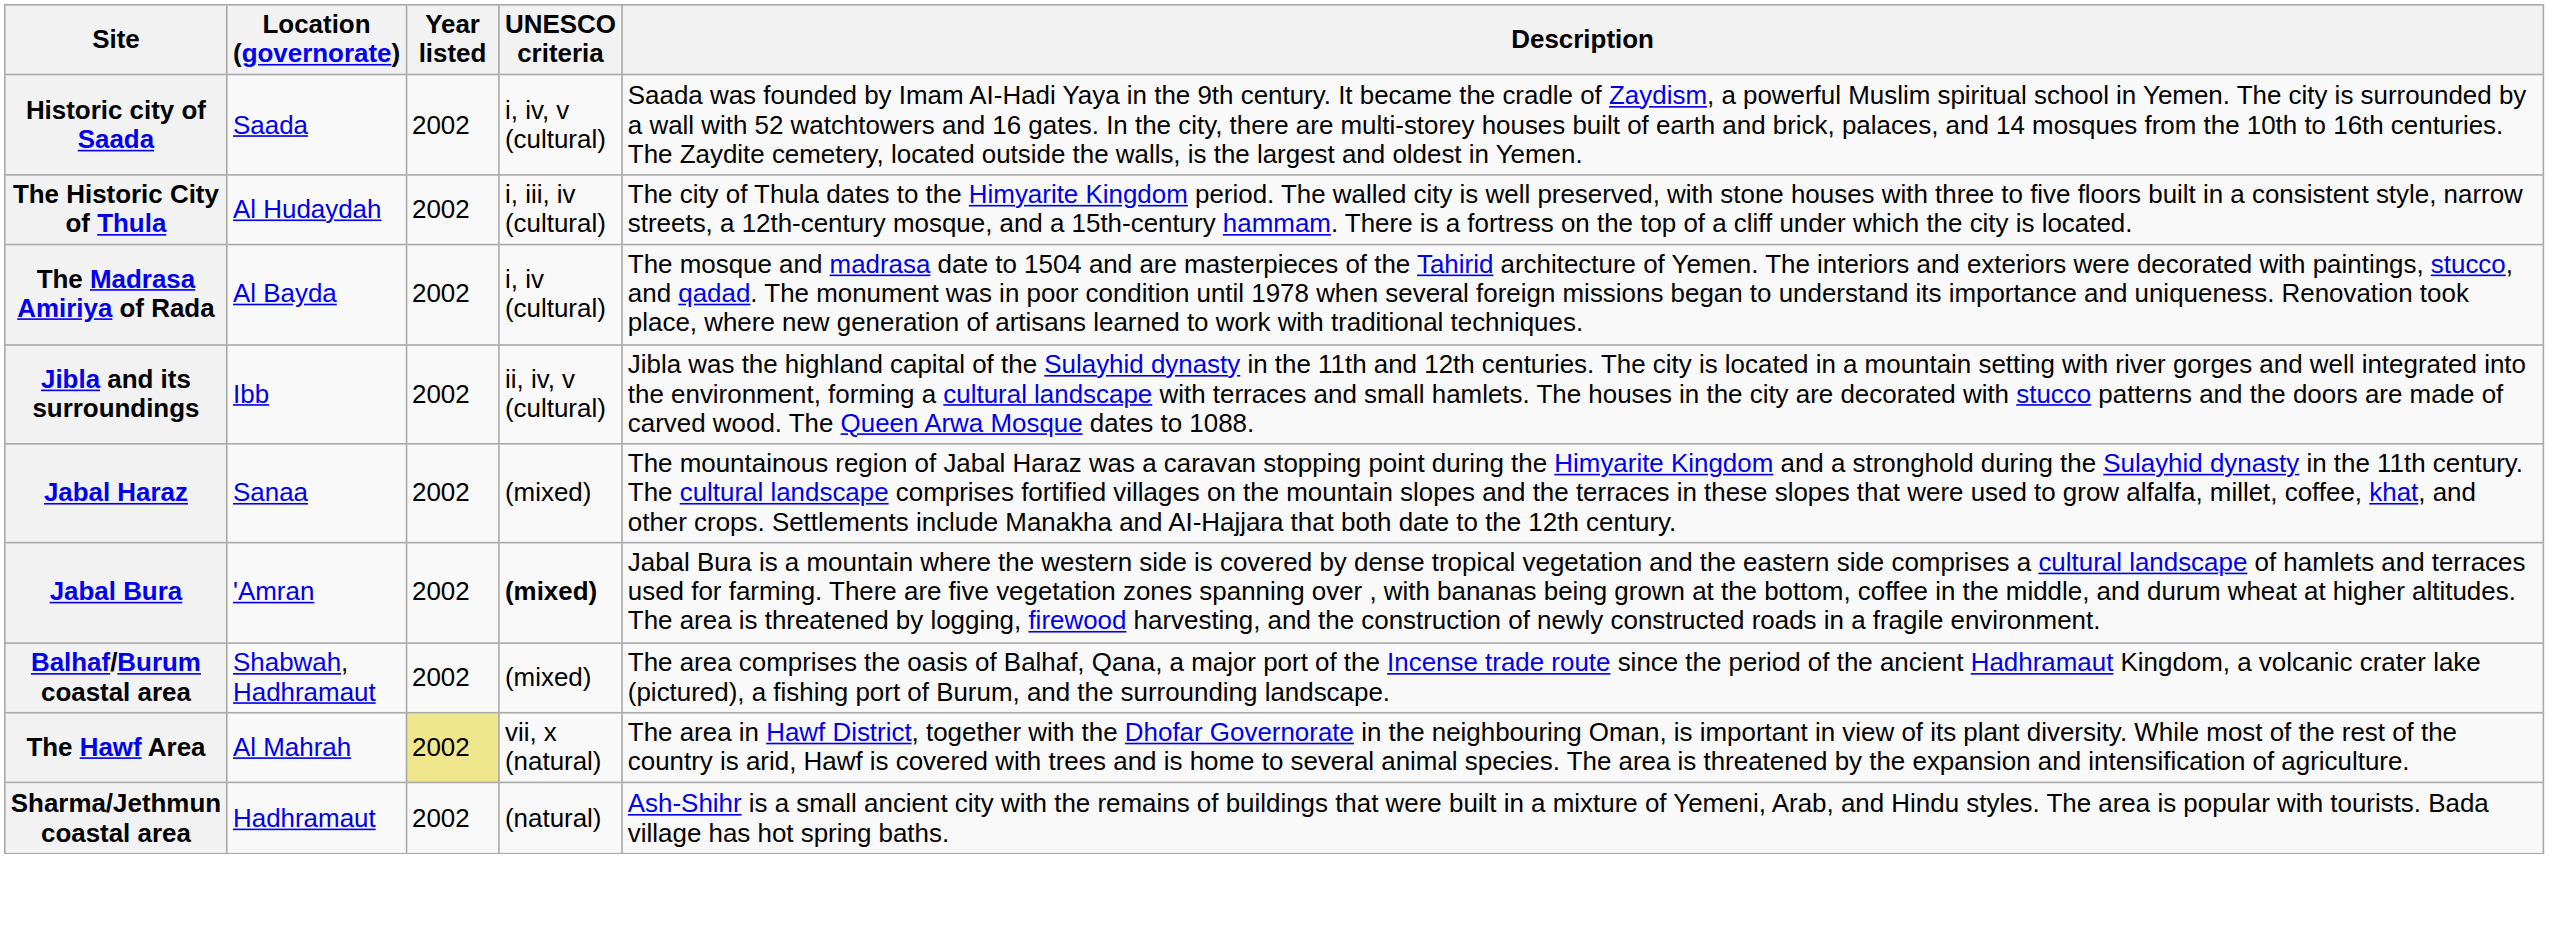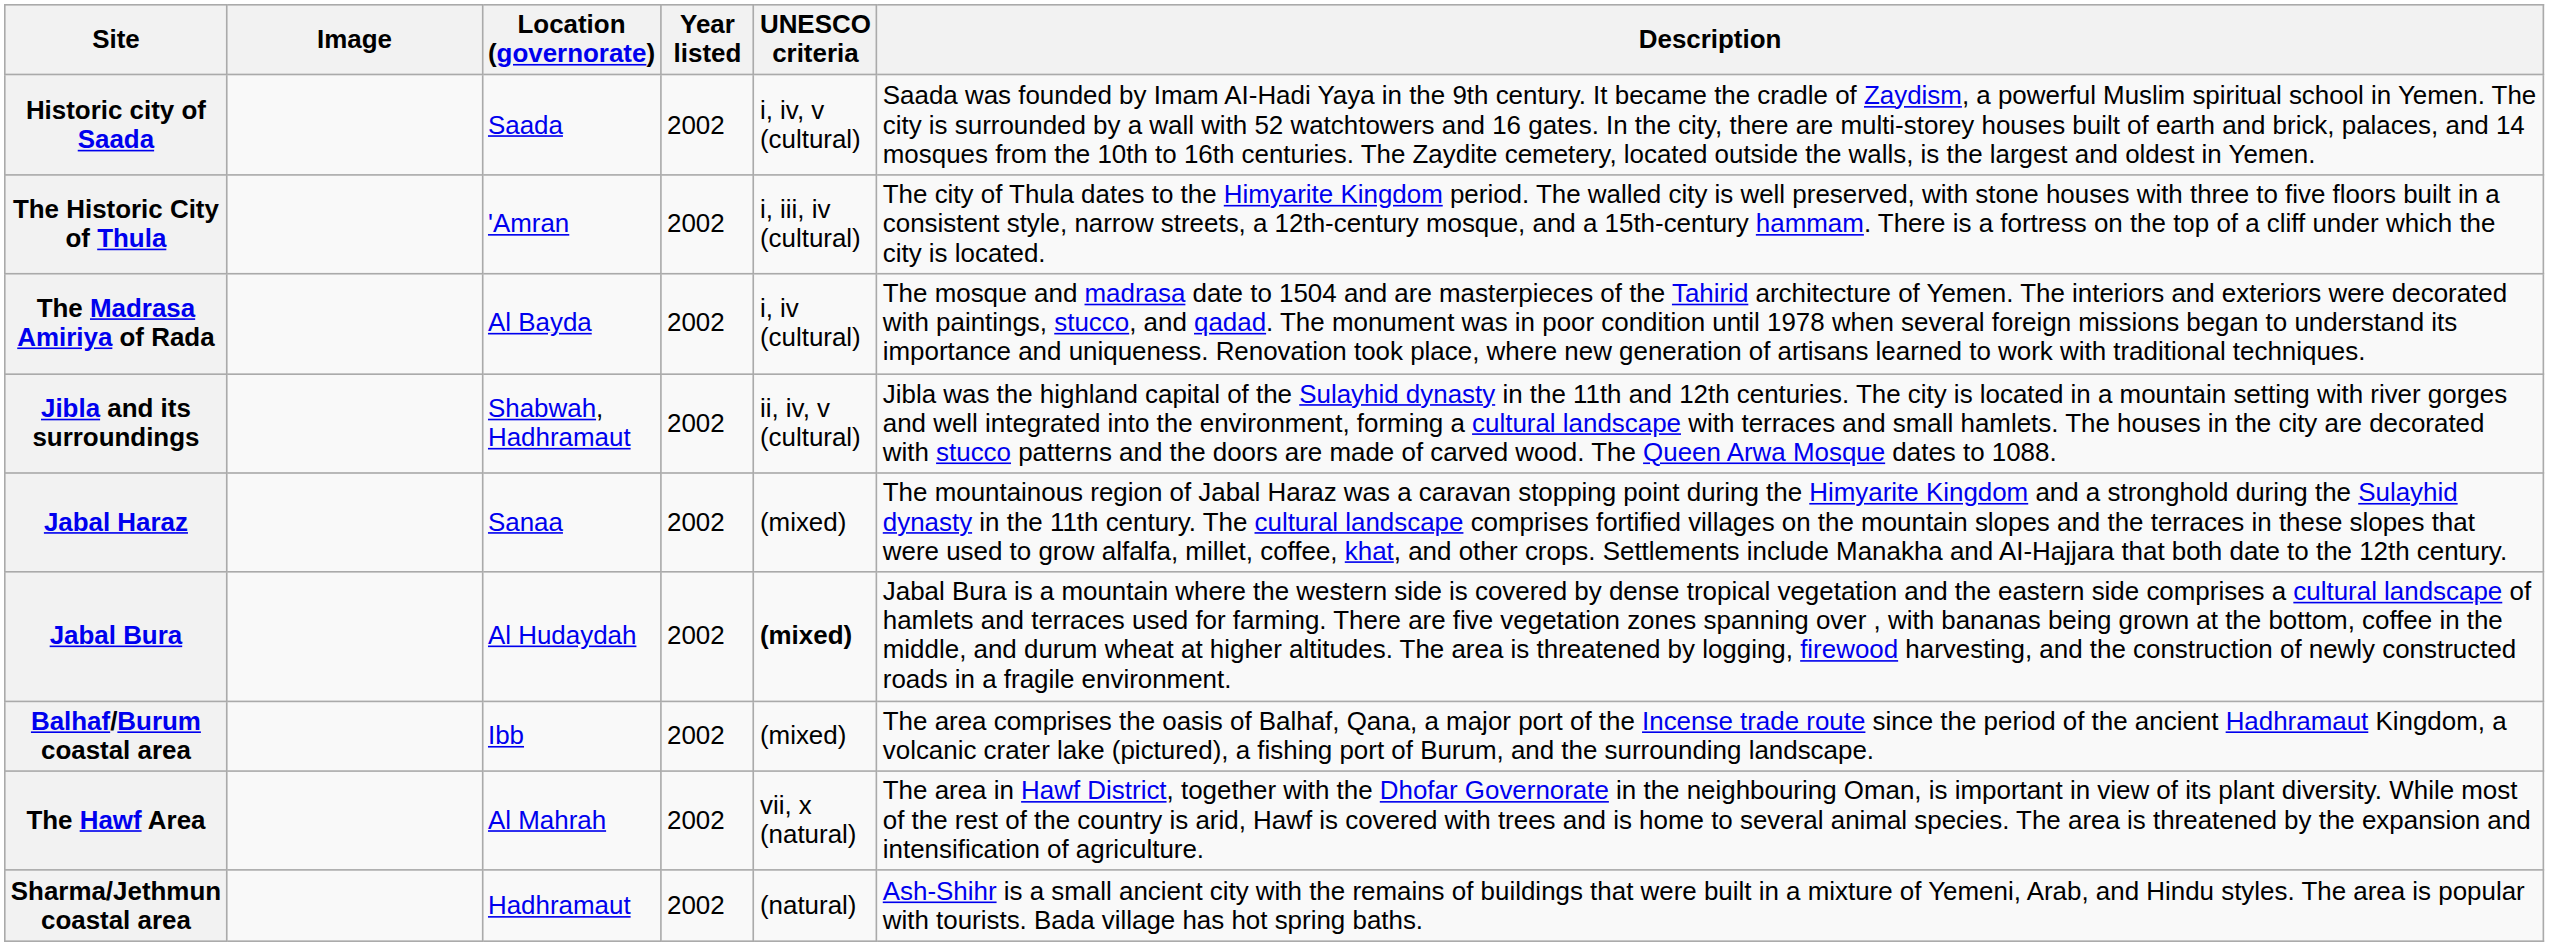 <table class="wikitable sortable plainrowheaders">
 <tr>
 <th style="width:100px;" scope="col">Site</th>
+<th class="unsortable" style="width:150px;" scope="col">Image</th>
 <th style="width:80px;" scope="col">Location (<a href='#'>governorate</a>)</th>
 <th style="width:50px;" scope="col">Year listed</th>
 <th style="width:60px;" scope="col">UNESCO criteria</th>
 <th scope="col" class="unsortable">Description</th>
 </tr>
 <tr>
 <th scope="row">Historic city of <a href='#'>Saada</a></th>
+<td></td>
 <td><a href='#'>Saada</a></td>
 <td>2002</td>
 <td>i, iv, v (cultural)</td>
 <td>Saada was founded by Imam AI-Hadi Yaya in the 9th century. It became the cradle of <a href='#'>Zaydism</a>, a powerful Muslim spiritual school in Yemen. The city is surrounded by a wall with 52 watchtowers and 16 gates. In the city, there are multi-storey houses built of earth and brick, palaces, and 14 mosques from the 10th to 16th centuries. The Zaydite cemetery, located outside the walls, is the largest and oldest in Yemen.</td>
 </tr>
 <tr>
 <th scope="row">The Historic City of <a href='#'>Thula</a></th>
-<td><a href='#'>Al Hudaydah</a></td>
+<td></td>
+<td><a href='#'>'Amran</a></td>
 <td>2002</td>
 <td>i, iii, iv (cultural)</td>
 <td>The city of Thula dates to the <a href='#'>Himyarite Kingdom</a> period. The walled city is well preserved, with stone houses with three to five floors built in a consistent style, narrow streets, a 12th-century mosque, and a 15th-century <a href='#'>hammam</a>. There is a fortress on the top of a cliff under which the city is located.</td>
 </tr>
 <tr>
 <th scope="row">The <a href='#'>Madrasa Amiriya</a> of Rada</th>
+<td></td>
 <td><a href='#'>Al Bayda</a></td>
 <td>2002</td>
 <td>i, iv (cultural)</td>
 <td>The mosque and <a href='#'>madrasa</a> date to 1504 and are masterpieces of the <a href='#'>Tahirid</a> architecture of Yemen. The interiors and exteriors were decorated with paintings, <a href='#'>stucco</a>, and <a href='#'>qadad</a>. The monument was in poor condition until 1978 when several foreign missions began to understand its importance and uniqueness. Renovation took place, where new generation of artisans learned to work with traditional techniques.</td>
 </tr>
 <tr>
 <th scope="row"><a href='#'>Jibla</a> and its surroundings</th>
-<td><a href='#'>Ibb</a></td>
+<td></td>
+<td><a href='#'>Shabwah</a>, <a href='#'>Hadhramaut</a></td>
 <td>2002</td>
 <td>ii, iv, v (cultural)</td>
 <td>Jibla was the highland capital of the <a href='#'>Sulayhid dynasty</a> in the 11th and 12th centuries. The city is located in a mountain setting with river gorges and well integrated into the environment, forming a <a href='#'>cultural landscape</a> with terraces and small hamlets. The houses in the city are decorated with <a href='#'>stucco</a> patterns and the doors are made of carved wood. The <a href='#'>Queen Arwa Mosque</a> dates to 1088.</td>
 </tr>
 <tr>
 <th scope="row"><a href='#'>Jabal Haraz</a></th>
+<td></td>
 <td><a href='#'>Sanaa</a></td>
 <td>2002</td>
 <td>(mixed)</td>
 <td>The mountainous region of Jabal Haraz was a caravan stopping point during the <a href='#'>Himyarite Kingdom</a> and a stronghold during the <a href='#'>Sulayhid dynasty</a> in the 11th century. The <a href='#'>cultural landscape</a> comprises fortified villages on the mountain slopes and the terraces in these slopes that were used to grow alfalfa, millet, coffee, <a href='#'>khat</a>, and other crops. Settlements include Manakha and AI-Hajjara that both date to the 12th century.</td>
 </tr>
 <tr>
 <th scope="row"><a href='#'>Jabal Bura</a></th>
-<td><a href='#'>'Amran</a></td>
+<td></td>
+<td><a href='#'>Al Hudaydah</a></td>
 <td>2002</td>
 <td><strong>(mixed)</strong></td>
 <td>Jabal Bura is a mountain where the western side is covered by dense tropical vegetation and the eastern side comprises a <a href='#'>cultural landscape</a> of hamlets and terraces used for farming. There are five vegetation zones spanning over , with bananas being grown at the bottom, coffee in the middle, and durum wheat at higher altitudes. The area is threatened by logging, <a href='#'>firewood</a> harvesting, and the construction of newly constructed roads in a fragile environment.</td>
 </tr>
 <tr>
 <th scope="row"><a href='#'>Balhaf</a>/<a href='#'>Burum</a> coastal area</th>
-<td><a href='#'>Shabwah</a>, <a href='#'>Hadhramaut</a></td>
+<td></td>
+<td><a href='#'>Ibb</a></td>
 <td>2002</td>
 <td>(mixed)</td>
 <td>The area comprises the oasis of Balhaf, Qana, a major port of the <a href='#'>Incense trade route</a> since the period of the ancient <a href='#'>Hadhramaut</a> Kingdom, a volcanic crater lake (pictured), a fishing port of Burum, and the surrounding landscape.</td>
 </tr>
 <tr>
 <th scope="row">The <a href='#'>Hawf</a> Area</th>
+<td></td>
 <td><a href='#'>Al Mahrah</a></td>
-<td style="background: khaki;">2002</td>
+<td>2002</td>
 <td>vii, x (natural)</td>
 <td>The area in <a href='#'>Hawf District</a>, together with the <a href='#'>Dhofar Governorate</a> in the neighbouring Oman, is important in view of its plant diversity. While most of the rest of the country is arid, Hawf is covered with trees and is home to several animal species. The area is threatened by the expansion and intensification of agriculture.</td>
 </tr>
 <tr>
 <th scope="row">Sharma/Jethmun coastal area</th>
+<td></td>
 <td><a href='#'>Hadhramaut</a></td>
 <td>2002</td>
 <td>(natural)</td>
 <td><a href='#'>Ash-Shihr</a> is a small ancient city with the remains of buildings that were built in a mixture of Yemeni, Arab, and Hindu styles. The area is popular with tourists.  Bada village has hot spring baths.</td>
 </tr>
 </table>
